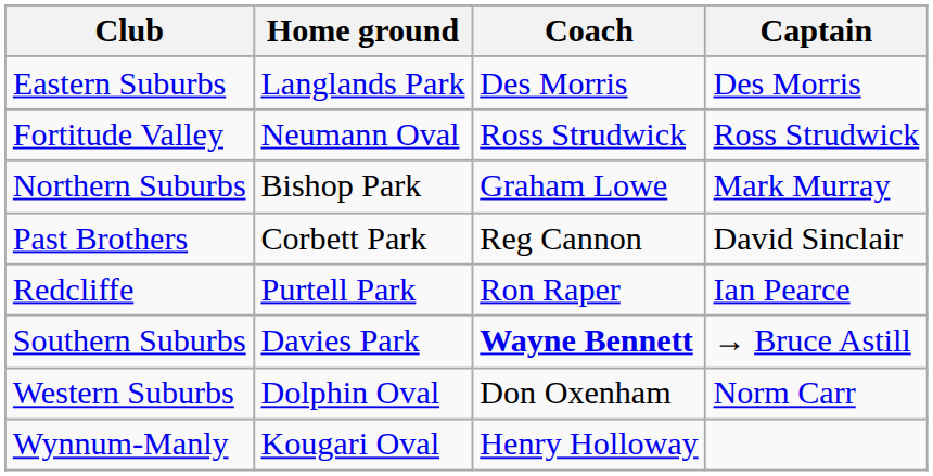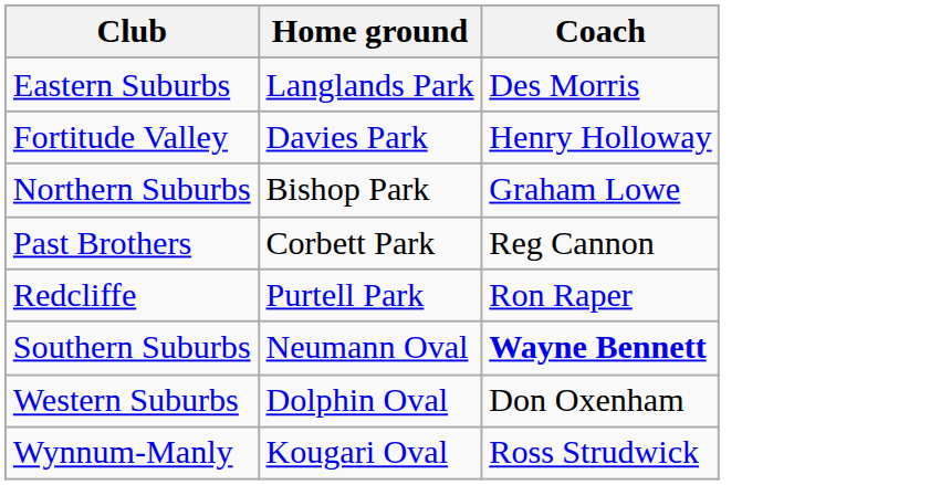 <table class="wikitable sortable">
 <tr>
 <th>Club</th>
 <th>Home ground</th>
 <th>Coach</th>
-<th>Captain</th>
 </tr>
 <tr>
 <td> <a href='#'>Eastern Suburbs</a></td>
 <td><a href='#'>Langlands Park</a></td>
 <td><a href='#'>Des Morris</a></td>
-<td><a href='#'>Des Morris</a></td>
 </tr>
 <tr>
 <td> <a href='#'>Fortitude Valley</a></td>
-<td><a href='#'>Neumann Oval</a></td>
-<td><a href='#'>Ross Strudwick</a></td>
-<td><a href='#'>Ross Strudwick</a></td>
+<td><a href='#'>Davies Park</a></td>
+<td><a href='#'>Henry Holloway</a></td>
 </tr>
 <tr>
 <td> <a href='#'>Northern Suburbs</a></td>
 <td>Bishop Park</td>
 <td><a href='#'>Graham Lowe</a></td>
-<td><a href='#'>Mark Murray</a></td>
 </tr>
 <tr>
 <td> <a href='#'>Past Brothers</a></td>
 <td>Corbett Park</td>
 <td>Reg Cannon</td>
-<td>David Sinclair</td>
 </tr>
 <tr>
 <td> <a href='#'>Redcliffe</a></td>
 <td><a href='#'>Purtell Park</a></td>
 <td><a href='#'>Ron Raper</a></td>
-<td><a href='#'>Ian Pearce</a></td>
 </tr>
 <tr>
 <td> <a href='#'>Southern Suburbs</a></td>
-<td><a href='#'>Davies Park</a></td>
+<td><a href='#'>Neumann Oval</a></td>
 <td><strong><a href='#'>Wayne Bennett</a></strong></td>
-<td> → <a href='#'>Bruce Astill</a></td>
 </tr>
 <tr>
 <td> <a href='#'>Western Suburbs</a></td>
 <td><a href='#'>Dolphin Oval</a></td>
 <td>Don Oxenham</td>
-<td><a href='#'>Norm Carr</a></td>
 </tr>
 <tr>
 <td> <a href='#'>Wynnum-Manly</a></td>
 <td><a href='#'>Kougari Oval</a></td>
-<td><a href='#'>Henry Holloway</a></td>
-<td></td>
+<td><a href='#'>Ross Strudwick</a></td>
 </tr>
 </table>
